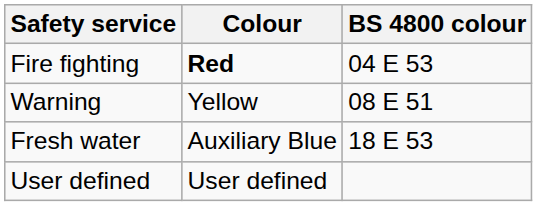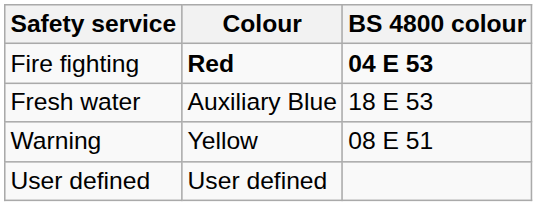 <table class="wikitable">
 <tr>
 <th>Safety service</th>
 <th>Colour</th>
 <th>BS 4800 colour</th>
 </tr>
 <tr>
 <td>Fire fighting</td>
 <td><strong>Red</strong></td>
-<td>04 E 53</td>
+<td><strong>04 E 53</strong></td>
+</tr>
+<tr>
+<td>Fresh water</td>
+<td>Auxiliary  Blue</td>
+<td>18 E 53</td>
 </tr>
 <tr>
 <td>Warning</td>
 <td>Yellow</td>
 <td>08 E 51</td>
 </tr>
 <tr>
-<td>Fresh water</td>
-<td>Auxiliary  Blue</td>
-<td>18 E 53</td>
-</tr>
-<tr>
 <td>User defined</td>
 <td>User defined</td>
 <td></td>
 </tr>
 </table>
